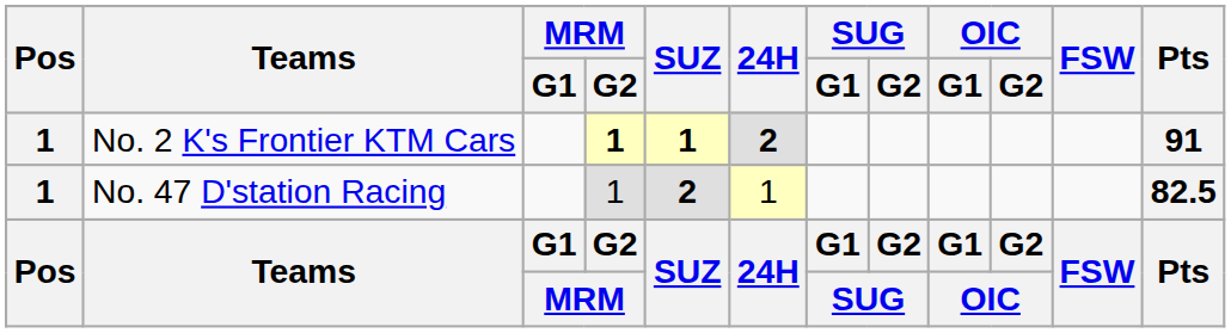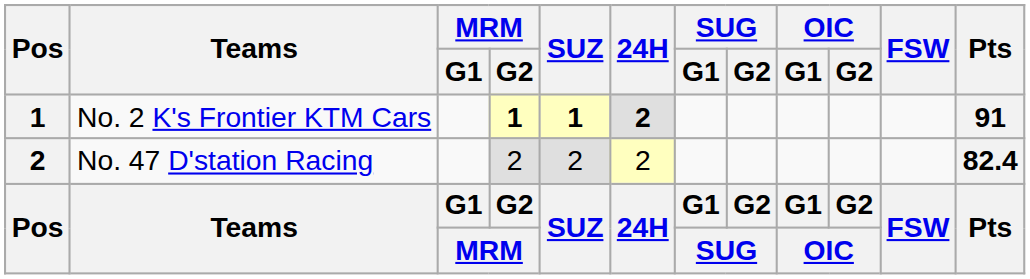 <table class="wikitable" style="font-size:85%; text-align:center">
 <tr>
 <th rowspan=2>Pos</th>
 <th rowspan=2>Teams</th>
 <th colspan=2><a href='#'>MRM</a></th>
 <th rowspan=2><a href='#'>SUZ</a></th>
 <th rowspan=2><a href='#'>24H</a></th>
 <th colspan=2><a href='#'>SUG</a></th>
 <th colspan=2><a href='#'>OIC</a></th>
 <th rowspan=2><a href='#'>FSW</a></th>
 <th rowspan=2>Pts</th>
 </tr>
 <tr>
 <th>G1</th>
 <th>G2</th>
 <th>G1</th>
 <th>G2</th>
 <th>G1</th>
 <th>G2</th>
 </tr>
 <tr>
 <th>1</th>
 <td align="left"> No. 2 <a href='#'>K's Frontier KTM Cars</a></td>
 <td></td>
 <td style="background:#FFFFBF;"><strong>1</strong></td>
 <td style="background:#FFFFBF;"><strong>1</strong></td>
 <td style="background:#DFDFDF;"><strong>2</strong></td>
 <td></td>
 <td></td>
 <td></td>
 <td></td>
 <td></td>
 <th>91</th>
 </tr>
 <tr>
-<th>1</th>
+<th>2</th>
 <td align="left"> No. 47 <a href='#'>D'station Racing</a></td>
 <td></td>
-<td style="background:#DFDFDF;">1</td>
-<td style="background:#DFDFDF;"><strong>2</strong></td>
-<td style="background:#FFFFBF;">1</td>
+<td style="background:#DFDFDF;">2</td>
+<td style="background:#DFDFDF;">2</td>
+<td style="background:#FFFFBF;">2</td>
 <td></td>
 <td></td>
 <td></td>
 <td></td>
 <td></td>
-<th>82.5</th>
+<th>82.4</th>
 </tr>
 <tr>
 <th rowspan=2>Pos</th>
 <th rowspan=2>Teams</th>
 <th>G1</th>
 <th>G2</th>
 <th rowspan=2><a href='#'>SUZ</a></th>
 <th rowspan=2><a href='#'>24H</a></th>
 <th>G1</th>
 <th>G2</th>
 <th>G1</th>
 <th>G2</th>
 <th rowspan=2><a href='#'>FSW</a></th>
 <th rowspan=2>Pts</th>
 </tr>
 <tr>
 <th colspan=2><a href='#'>MRM</a></th>
 <th colspan=2><a href='#'>SUG</a></th>
 <th colspan=2><a href='#'>OIC</a></th>
 </tr>
 </table>
